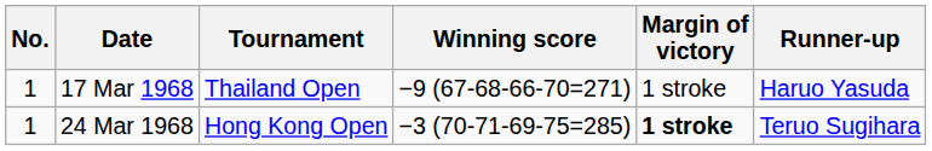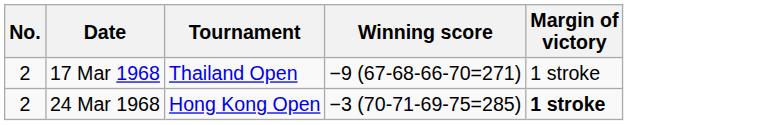 <table class="wikitable" style="font-size:95%;">
 <tr>
 <th>No.</th>
 <th>Date</th>
 <th>Tournament</th>
 <th>Winning score</th>
 <th>Margin of<br>victory</th>
-<th>Runner-up</th>
 </tr>
 <tr>
-<td align=center>1</td>
+<td align=center>2</td>
 <td align=right>17 Mar <a href='#'>1968</a></td>
 <td><a href='#'>Thailand Open</a></td>
 <td>−9 (67-68-66-70=271)</td>
 <td>1 stroke</td>
-<td> <a href='#'>Haruo Yasuda</a></td>
 </tr>
 <tr>
-<td align=center>1</td>
+<td align=center>2</td>
 <td align=right>24 Mar 1968</td>
 <td><a href='#'>Hong Kong Open</a></td>
 <td>−3 (70-71-69-75=285)</td>
 <td><strong>1 stroke</strong></td>
-<td> <a href='#'>Teruo Sugihara</a></td>
 </tr>
 </table>
